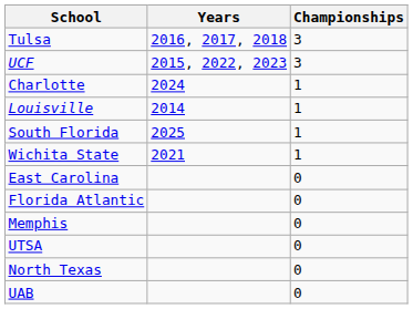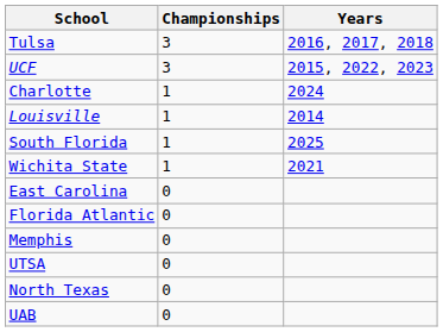 <table class="wikitable">
 <tr>
 <th>School</th>
+<th>Championships</th>
 <th>Years</th>
-<th>Championships</th>
 </tr>
 <tr>
 <td><a href='#'>Tulsa</a></td>
+<td>3</td>
 <td><a href='#'>2016</a>, <a href='#'>2017</a>, <a href='#'>2018</a></td>
-<td>3</td>
 </tr>
 <tr>
 <td><em><a href='#'>UCF</a></em></td>
+<td>3</td>
 <td><a href='#'>2015</a>, <a href='#'>2022</a>, <a href='#'>2023</a></td>
-<td>3</td>
 </tr>
 <tr>
 <td><a href='#'>Charlotte</a></td>
+<td>1</td>
 <td><a href='#'>2024</a></td>
-<td>1</td>
 </tr>
 <tr>
 <td><em><a href='#'>Louisville</a></em></td>
+<td>1</td>
 <td><a href='#'>2014</a></td>
-<td>1</td>
 </tr>
 <tr>
 <td><a href='#'>South Florida</a></td>
+<td>1</td>
 <td><a href='#'>2025</a></td>
-<td>1</td>
 </tr>
 <tr>
 <td><a href='#'>Wichita State</a></td>
+<td>1</td>
 <td><a href='#'>2021</a></td>
-<td>1</td>
 </tr>
 <tr>
 <td><a href='#'>East Carolina</a></td>
+<td>0</td>
 <td></td>
-<td>0</td>
 </tr>
 <tr>
 <td><a href='#'>Florida Atlantic</a></td>
+<td>0</td>
 <td></td>
-<td>0</td>
 </tr>
 <tr>
 <td><a href='#'>Memphis</a></td>
+<td>0</td>
 <td></td>
-<td>0</td>
 </tr>
 <tr>
 <td><a href='#'>UTSA</a></td>
+<td>0</td>
 <td></td>
-<td>0</td>
 </tr>
 <tr>
 <td><a href='#'>North Texas</a></td>
+<td>0</td>
 <td></td>
-<td>0</td>
 </tr>
 <tr>
 <td><a href='#'>UAB</a></td>
+<td>0</td>
 <td></td>
-<td>0</td>
 </tr>
 </table>
